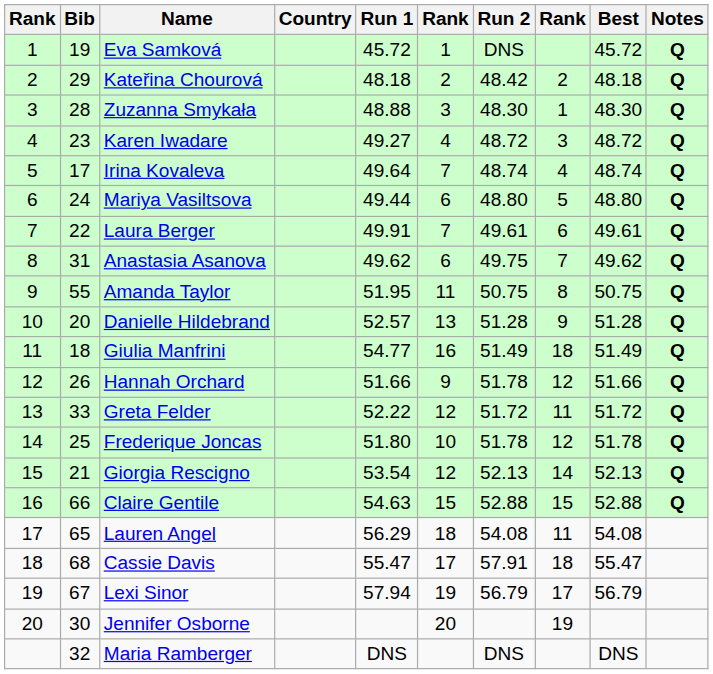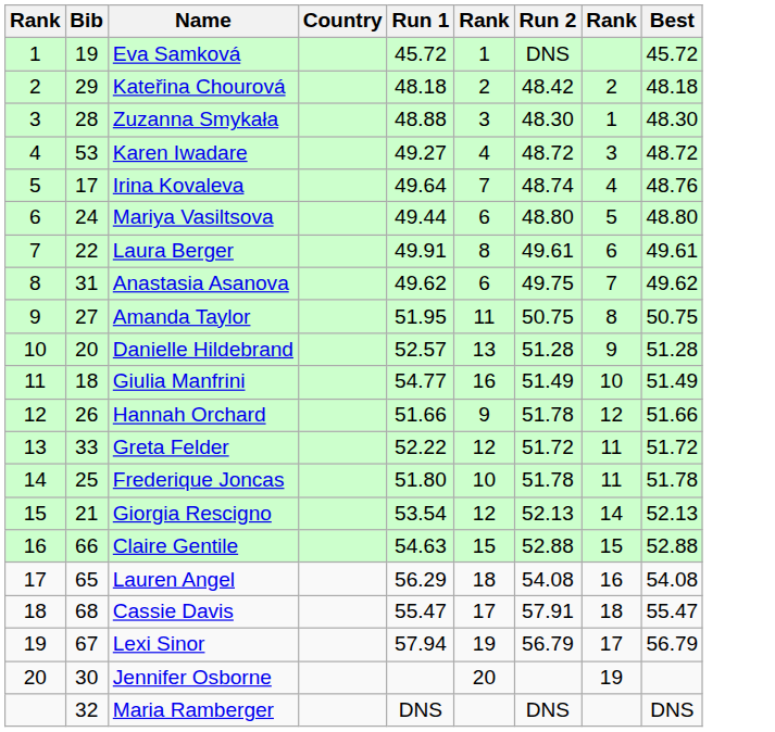 <table class="wikitable sortable" style="text-align:center">
 <tr>
 <th>Rank</th>
 <th>Bib</th>
 <th>Name</th>
 <th>Country</th>
 <th>Run 1</th>
 <th>Rank</th>
 <th>Run 2</th>
 <th>Rank</th>
 <th>Best</th>
-<th>Notes</th>
 </tr>
 <tr bgcolor=ccffcc>
 <td>1</td>
 <td>19</td>
 <td align=left><a href='#'>Eva Samková</a></td>
 <td align=left></td>
 <td>45.72</td>
 <td>1</td>
 <td>DNS</td>
 <td></td>
 <td>45.72</td>
-<td><strong>Q</strong></td>
 </tr>
 <tr bgcolor=ccffcc>
 <td>2</td>
 <td>29</td>
 <td align=left><a href='#'>Kateřina Chourová</a></td>
 <td align=left></td>
 <td>48.18</td>
 <td>2</td>
 <td>48.42</td>
 <td>2</td>
 <td>48.18</td>
-<td><strong>Q</strong></td>
 </tr>
 <tr bgcolor=ccffcc>
 <td>3</td>
 <td>28</td>
 <td align=left><a href='#'>Zuzanna Smykała</a></td>
 <td align=left></td>
 <td>48.88</td>
 <td>3</td>
 <td>48.30</td>
 <td>1</td>
 <td>48.30</td>
-<td><strong>Q</strong></td>
 </tr>
 <tr bgcolor=ccffcc>
 <td>4</td>
-<td>23</td>
+<td>53</td>
 <td align=left><a href='#'>Karen Iwadare</a></td>
 <td align=left></td>
 <td>49.27</td>
 <td>4</td>
 <td>48.72</td>
 <td>3</td>
 <td>48.72</td>
-<td><strong>Q</strong></td>
 </tr>
 <tr bgcolor=ccffcc>
 <td>5</td>
 <td>17</td>
 <td align=left><a href='#'>Irina Kovaleva</a></td>
 <td align=left></td>
 <td>49.64</td>
 <td>7</td>
 <td>48.74</td>
 <td>4</td>
-<td>48.74</td>
-<td><strong>Q</strong></td>
+<td>48.76</td>
 </tr>
 <tr bgcolor=ccffcc>
 <td>6</td>
 <td>24</td>
 <td align=left><a href='#'>Mariya Vasiltsova</a></td>
 <td align=left></td>
 <td>49.44</td>
 <td>6</td>
 <td>48.80</td>
 <td>5</td>
 <td>48.80</td>
-<td><strong>Q</strong></td>
 </tr>
 <tr bgcolor=ccffcc>
 <td>7</td>
 <td>22</td>
 <td align=left><a href='#'>Laura Berger</a></td>
 <td align=left></td>
 <td>49.91</td>
-<td>7</td>
+<td>8</td>
 <td>49.61</td>
 <td>6</td>
 <td>49.61</td>
-<td><strong>Q</strong></td>
 </tr>
 <tr bgcolor=ccffcc>
 <td>8</td>
 <td>31</td>
 <td align=left><a href='#'>Anastasia Asanova</a></td>
 <td align=left></td>
 <td>49.62</td>
 <td>6</td>
 <td>49.75</td>
 <td>7</td>
 <td>49.62</td>
-<td><strong>Q</strong></td>
 </tr>
 <tr bgcolor=ccffcc>
 <td>9</td>
-<td>55</td>
+<td>27</td>
 <td align=left><a href='#'>Amanda Taylor</a></td>
 <td align=left></td>
 <td>51.95</td>
 <td>11</td>
 <td>50.75</td>
 <td>8</td>
 <td>50.75</td>
-<td><strong>Q</strong></td>
 </tr>
 <tr bgcolor=ccffcc>
 <td>10</td>
 <td>20</td>
 <td align=left><a href='#'>Danielle Hildebrand</a></td>
 <td align=left></td>
 <td>52.57</td>
 <td>13</td>
 <td>51.28</td>
 <td>9</td>
 <td>51.28</td>
-<td><strong>Q</strong></td>
 </tr>
 <tr bgcolor=ccffcc>
 <td>11</td>
 <td>18</td>
 <td align=left><a href='#'>Giulia Manfrini</a></td>
 <td align=left></td>
 <td>54.77</td>
 <td>16</td>
 <td>51.49</td>
-<td>18</td>
+<td>10</td>
 <td>51.49</td>
-<td><strong>Q</strong></td>
 </tr>
 <tr bgcolor=ccffcc>
 <td>12</td>
 <td>26</td>
 <td align=left><a href='#'>Hannah Orchard</a></td>
 <td align=left></td>
 <td>51.66</td>
 <td>9</td>
 <td>51.78</td>
 <td>12</td>
 <td>51.66</td>
-<td><strong>Q</strong></td>
 </tr>
 <tr bgcolor=ccffcc>
 <td>13</td>
 <td>33</td>
 <td align=left><a href='#'>Greta Felder</a></td>
 <td align=left></td>
 <td>52.22</td>
 <td>12</td>
 <td>51.72</td>
 <td>11</td>
 <td>51.72</td>
-<td><strong>Q</strong></td>
 </tr>
 <tr bgcolor=ccffcc>
 <td>14</td>
 <td>25</td>
 <td align=left><a href='#'>Frederique Joncas</a></td>
 <td align=left></td>
 <td>51.80</td>
 <td>10</td>
 <td>51.78</td>
-<td>12</td>
+<td>11</td>
 <td>51.78</td>
-<td><strong>Q</strong></td>
 </tr>
 <tr bgcolor=ccffcc>
 <td>15</td>
 <td>21</td>
 <td align=left><a href='#'>Giorgia Rescigno</a></td>
 <td align=left></td>
 <td>53.54</td>
 <td>12</td>
 <td>52.13</td>
 <td>14</td>
 <td>52.13</td>
-<td><strong>Q</strong></td>
 </tr>
 <tr bgcolor=ccffcc>
 <td>16</td>
 <td>66</td>
 <td align=left><a href='#'>Claire Gentile</a></td>
 <td align=left></td>
 <td>54.63</td>
 <td>15</td>
 <td>52.88</td>
 <td>15</td>
 <td>52.88</td>
-<td><strong>Q</strong></td>
 </tr>
 <tr>
 <td>17</td>
 <td>65</td>
 <td align=left><a href='#'>Lauren Angel</a></td>
 <td align=left></td>
 <td>56.29</td>
 <td>18</td>
 <td>54.08</td>
-<td>11</td>
+<td>16</td>
 <td>54.08</td>
-<td></td>
 </tr>
 <tr>
 <td>18</td>
 <td>68</td>
 <td align=left><a href='#'>Cassie Davis</a></td>
 <td align=left></td>
 <td>55.47</td>
 <td>17</td>
 <td>57.91</td>
 <td>18</td>
 <td>55.47</td>
-<td></td>
 </tr>
 <tr>
 <td>19</td>
 <td>67</td>
 <td align=left><a href='#'>Lexi Sinor</a></td>
 <td align=left></td>
 <td>57.94</td>
 <td>19</td>
 <td>56.79</td>
 <td>17</td>
 <td>56.79</td>
-<td></td>
 </tr>
 <tr>
 <td>20</td>
 <td>30</td>
 <td align=left><a href='#'>Jennifer Osborne</a></td>
 <td align=left></td>
 <td></td>
 <td>20</td>
 <td></td>
 <td>19</td>
-<td></td>
 <td></td>
 </tr>
 <tr>
 <td></td>
 <td>32</td>
 <td align=left><a href='#'>Maria Ramberger</a></td>
 <td align=left></td>
 <td>DNS</td>
 <td></td>
 <td>DNS</td>
 <td></td>
 <td>DNS</td>
-<td></td>
 </tr>
 </table>
